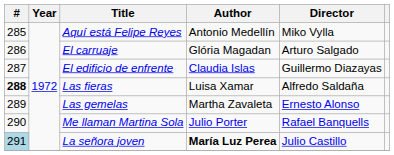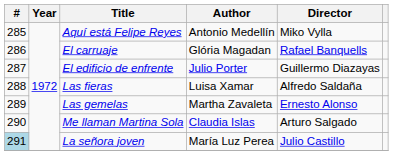 <table class="wikitable sortable">
 <tr>
 <th>#</th>
 <th>Year</th>
 <th>Title</th>
 <th>Author</th>
 <th>Director</th>
 <th></th>
 </tr>
 <tr>
 <td>285</td>
 <td rowspan="7"><a href='#'>1972</a></td>
 <td><em><a href='#'>Aquí está Felipe Reyes</a></em></td>
 <td>Antonio Medellín</td>
 <td>Miko Vylla</td>
 <td></td>
 </tr>
 <tr>
 <td>286</td>
 <td><em><a href='#'>El carruaje</a></em></td>
 <td>Glória Magadan</td>
-<td>Arturo Salgado</td>
+<td><a href='#'>Rafael Banquells</a></td>
 <td></td>
 </tr>
 <tr>
 <td>287</td>
 <td><em><a href='#'>El edificio de enfrente</a></em></td>
-<td><a href='#'>Claudia Islas</a></td>
+<td><a href='#'>Julio Porter</a></td>
 <td>Guillermo Diazayas</td>
 <td></td>
 </tr>
 <tr>
-<td><strong>288</strong></td>
+<td>288</td>
 <td><em><a href='#'>Las fieras</a></em></td>
 <td>Luisa Xamar</td>
 <td>Alfredo Saldaña</td>
 <td></td>
 </tr>
 <tr>
 <td>289</td>
 <td><em><a href='#'>Las gemelas</a></em></td>
 <td>Martha Zavaleta</td>
 <td><a href='#'>Ernesto Alonso</a></td>
 <td></td>
 </tr>
 <tr>
 <td>290</td>
 <td><em><a href='#'>Me llaman Martina Sola</a></em></td>
-<td><a href='#'>Julio Porter</a></td>
-<td><a href='#'>Rafael Banquells</a></td>
+<td><a href='#'>Claudia Islas</a></td>
+<td>Arturo Salgado</td>
 <td></td>
 </tr>
 <tr>
 <td style="background: lightblue;">291</td>
 <td><em><a href='#'>La señora joven</a></em></td>
-<td><strong>María Luz Perea</strong></td>
+<td>María Luz Perea</td>
 <td><a href='#'>Julio Castillo</a></td>
 <td></td>
 </tr>
 <tr>
 </tr>
 </table>
